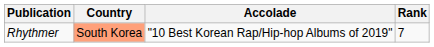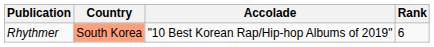 <table class="wikitable">
 <tr>
 <th>Publication</th>
 <th>Country</th>
 <th>Accolade</th>
 <th>Rank</th>
 </tr>
 <tr>
 <td><em>Rhythmer</em></td>
 <td style="background: lightsalmon;">South Korea</td>
 <td>"10 Best Korean Rap/Hip-hop Albums of 2019"</td>
-<td>7</td>
+<td>6</td>
 </tr>
 </table>
